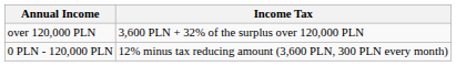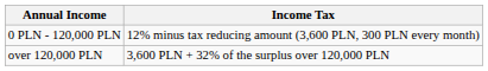 <table class="wikitable">
 <tr>
 <th>Annual Income</th>
 <th>Income Tax</th>
 </tr>
 <tr>
+<td>0 PLN - 120,000 PLN</td>
+<td>12% minus tax reducing amount (3,600 PLN, 300 PLN every month)</td>
+</tr>
+<tr>
 <td>over 120,000 PLN</td>
 <td>3,600 PLN + 32% of the surplus over 120,000 PLN</td>
 </tr>
-<tr>
-<td>0 PLN - 120,000 PLN</td>
-<td>12% minus tax reducing amount (3,600 PLN, 300 PLN every month)</td>
-</tr>
 </table>
